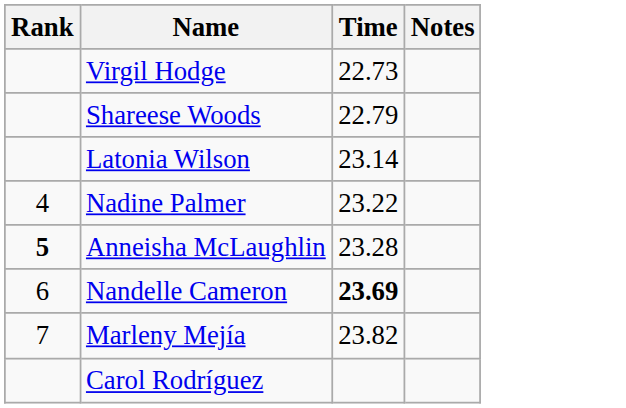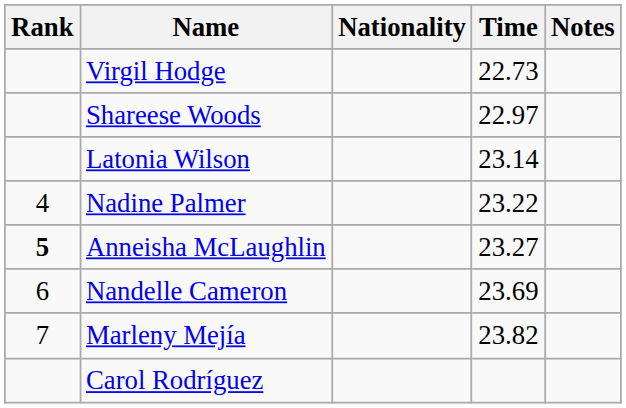 <table class="wikitable sortable" style="text-align:center;font-size:95%">
 <tr>
 <th>Rank</th>
 <th>Name</th>
+<th>Nationality</th>
 <th>Time</th>
 <th>Notes</th>
 </tr>
 <tr>
 <td></td>
 <td align=left><a href='#'>Virgil Hodge</a></td>
+<td align=left></td>
 <td>22.73</td>
 <td></td>
 </tr>
 <tr>
 <td></td>
 <td align=left><a href='#'>Shareese Woods</a></td>
-<td>22.79</td>
+<td align=left></td>
+<td>22.97</td>
 <td></td>
 </tr>
 <tr>
 <td></td>
 <td align=left><a href='#'>Latonia Wilson</a></td>
+<td align=left></td>
 <td>23.14</td>
 <td></td>
 </tr>
 <tr>
 <td>4</td>
 <td align=left><a href='#'>Nadine Palmer</a></td>
+<td align=left></td>
 <td>23.22</td>
 <td></td>
 </tr>
 <tr>
 <td><strong>5</strong></td>
 <td align=left><a href='#'>Anneisha McLaughlin</a></td>
-<td>23.28</td>
+<td align=left></td>
+<td>23.27</td>
 <td></td>
 </tr>
 <tr>
 <td>6</td>
 <td align=left><a href='#'>Nandelle Cameron</a></td>
-<td><strong>23.69</strong></td>
+<td align=left></td>
+<td>23.69</td>
 <td></td>
 </tr>
 <tr>
 <td>7</td>
 <td align=left><a href='#'>Marleny Mejía</a></td>
+<td align=left></td>
 <td>23.82</td>
 <td></td>
 </tr>
 <tr>
 <td></td>
 <td align=left><a href='#'>Carol Rodríguez</a></td>
+<td align=left></td>
 <td></td>
 <td></td>
 </tr>
 </table>
